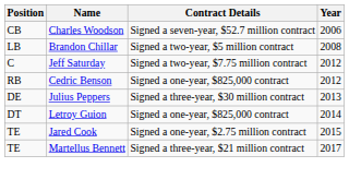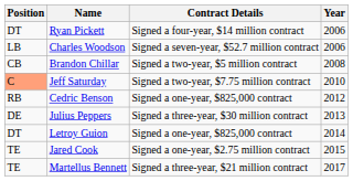 <table class="wikitable">
 <tr>
 <th>Position</th>
 <th>Name</th>
 <th>Contract Details</th>
 <th>Year</th>
 </tr>
 <tr>
-<td>CB</td>
+<td>DT</td>
+<td><a href='#'>Ryan Pickett</a></td>
+<td>Signed a four-year, $14 million contract</td>
+<td>2006</td>
+</tr>
+<tr>
+<td>LB</td>
 <td><a href='#'>Charles Woodson</a></td>
 <td>Signed a seven-year, $52.7 million contract</td>
 <td>2006</td>
 </tr>
 <tr>
-<td>LB</td>
+<td>CB</td>
 <td><a href='#'>Brandon Chillar</a></td>
 <td>Signed a two-year, $5 million contract</td>
 <td>2008</td>
 </tr>
 <tr>
-<td>C</td>
+<td style="background: lightsalmon;">C</td>
 <td><a href='#'>Jeff Saturday</a></td>
 <td>Signed a two-year, $7.75 million contract</td>
-<td>2012</td>
+<td>2010</td>
 </tr>
 <tr>
 <td>RB</td>
 <td><a href='#'>Cedric Benson</a></td>
 <td>Signed a one-year, $825,000 contract</td>
 <td>2012</td>
 </tr>
 <tr>
 <td>DE</td>
 <td><a href='#'>Julius Peppers</a></td>
 <td>Signed a three-year, $30 million contract</td>
 <td>2013</td>
 </tr>
 <tr>
 <td>DT</td>
 <td><a href='#'>Letroy Guion</a></td>
 <td>Signed a one-year, $825,000 contract</td>
 <td>2014</td>
 </tr>
 <tr>
 <td>TE</td>
 <td><a href='#'>Jared Cook</a></td>
 <td>Signed a one-year, $2.75 million contract</td>
 <td>2015</td>
 </tr>
 <tr>
 <td>TE</td>
 <td><a href='#'>Martellus Bennett</a></td>
 <td>Signed a three-year, $21 million contract</td>
 <td>2017</td>
 </tr>
 </table>
